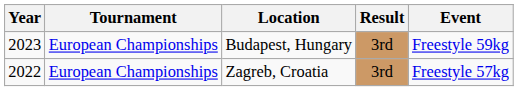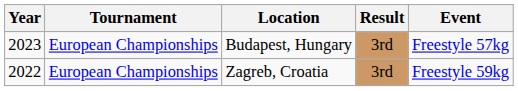 <table class="wikitable" style="font-size:95%;">
 <tr>
 <th>Year</th>
 <th>Tournament</th>
 <th>Location</th>
 <th>Result</th>
 <th>Event</th>
 </tr>
 <tr>
 <td>2023</td>
 <td><a href='#'>European Championships</a></td>
 <td>Budapest, Hungary</td>
 <td align="center" bgcolor="cc9966">3rd</td>
-<td><a href='#'>Freestyle 59kg</a></td>
+<td><a href='#'>Freestyle 57kg</a></td>
 </tr>
 <tr>
 <td>2022</td>
 <td><a href='#'>European Championships</a></td>
 <td>Zagreb, Croatia</td>
 <td align="center" bgcolor="cc9966">3rd</td>
-<td><a href='#'>Freestyle 57kg</a></td>
+<td><a href='#'>Freestyle 59kg</a></td>
 </tr>
 </table>
